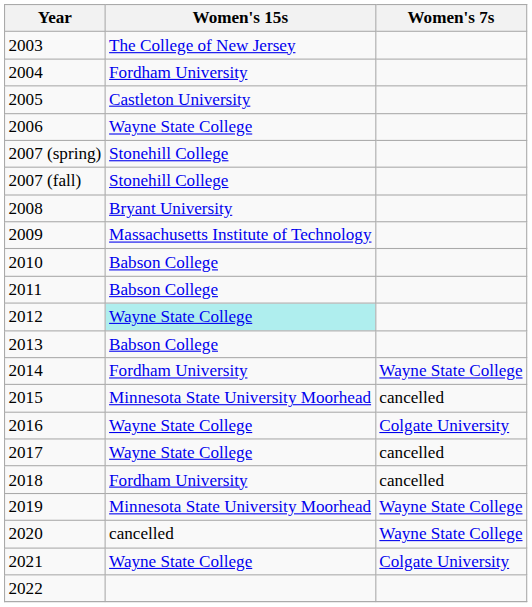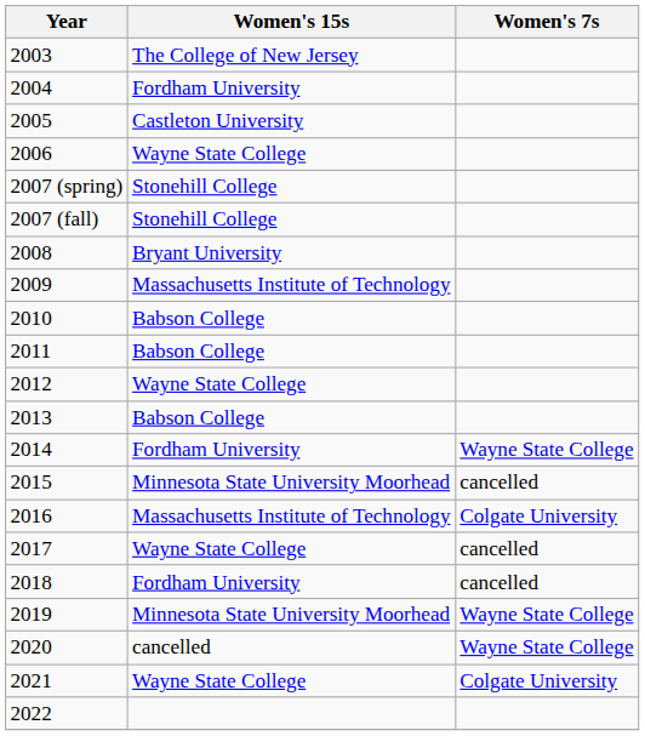 <table class="wikitable">
 <tr>
 <th>Year</th>
 <th>Women's 15s</th>
 <th>Women's 7s</th>
 </tr>
 <tr>
 <td>2003</td>
 <td><a href='#'>The College of New Jersey</a></td>
 <td></td>
 </tr>
 <tr>
 <td>2004</td>
 <td><a href='#'>Fordham University</a></td>
 <td></td>
 </tr>
 <tr>
 <td>2005</td>
 <td><a href='#'>Castleton University</a></td>
 <td></td>
 </tr>
 <tr>
 <td>2006</td>
 <td><a href='#'>Wayne State College</a></td>
 <td></td>
 </tr>
 <tr>
 <td>2007 (spring)</td>
 <td><a href='#'>Stonehill College</a></td>
 <td></td>
 </tr>
 <tr>
 <td>2007 (fall)</td>
 <td><a href='#'>Stonehill College</a></td>
 <td></td>
 </tr>
 <tr>
 <td>2008</td>
 <td><a href='#'>Bryant University</a></td>
 <td></td>
 </tr>
 <tr>
 <td>2009</td>
 <td><a href='#'>Massachusetts Institute of Technology</a></td>
 <td></td>
 </tr>
 <tr>
 <td>2010</td>
 <td><a href='#'>Babson College</a></td>
 <td></td>
 </tr>
 <tr>
 <td>2011</td>
 <td><a href='#'>Babson College</a></td>
 <td></td>
 </tr>
 <tr>
 <td>2012</td>
-<td style="background: paleturquoise;"><a href='#'>Wayne State College</a></td>
+<td><a href='#'>Wayne State College</a></td>
 <td></td>
 </tr>
 <tr>
 <td>2013</td>
 <td><a href='#'>Babson College</a></td>
 <td></td>
 </tr>
 <tr>
 <td>2014</td>
 <td><a href='#'>Fordham University</a></td>
 <td><a href='#'>Wayne State College</a></td>
 </tr>
 <tr>
 <td>2015</td>
 <td><a href='#'>Minnesota State University Moorhead</a></td>
 <td>cancelled</td>
 </tr>
 <tr>
 <td>2016</td>
-<td><a href='#'>Wayne State College</a></td>
+<td><a href='#'>Massachusetts Institute of Technology</a></td>
 <td><a href='#'>Colgate University</a></td>
 </tr>
 <tr>
 <td>2017</td>
 <td><a href='#'>Wayne State College</a></td>
 <td>cancelled</td>
 </tr>
 <tr>
 <td>2018</td>
 <td><a href='#'>Fordham University</a></td>
 <td>cancelled</td>
 </tr>
 <tr>
 <td>2019</td>
 <td><a href='#'>Minnesota State University Moorhead</a></td>
 <td><a href='#'>Wayne State College</a></td>
 </tr>
 <tr>
 <td>2020</td>
 <td>cancelled</td>
 <td><a href='#'>Wayne State College</a></td>
 </tr>
 <tr>
 <td>2021</td>
 <td><a href='#'>Wayne State College</a></td>
 <td><a href='#'>Colgate University</a></td>
 </tr>
 <tr>
 <td>2022</td>
 <td></td>
 <td></td>
 </tr>
 <tr>
 </tr>
 </table>
